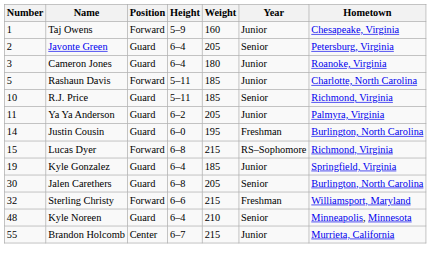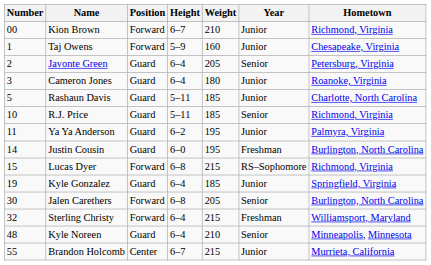 <table class="wikitable sortable" style="font-size: 95%;">
 <tr>
 <th>Number</th>
 <th>Name</th>
 <th>Position</th>
 <th>Height</th>
 <th>Weight</th>
 <th>Year</th>
 <th>Hometown</th>
+</tr>
+<tr>
+<td>00</td>
+<td>Kion Brown</td>
+<td>Forward</td>
+<td>6–7</td>
+<td>210</td>
+<td>Junior</td>
+<td><a href='#'>Richmond, Virginia</a></td>
 </tr>
 <tr>
 <td>1</td>
 <td>Taj Owens</td>
 <td>Forward</td>
 <td>5–9</td>
 <td>160</td>
 <td>Junior</td>
 <td><a href='#'>Chesapeake, Virginia</a></td>
 </tr>
 <tr>
 <td>2</td>
 <td><a href='#'>Javonte Green</a></td>
 <td>Guard</td>
 <td>6–4</td>
 <td>205</td>
 <td>Senior</td>
 <td><a href='#'>Petersburg, Virginia</a></td>
 </tr>
 <tr>
 <td>3</td>
 <td>Cameron Jones</td>
 <td>Guard</td>
 <td>6–4</td>
 <td>180</td>
 <td>Junior</td>
 <td><a href='#'>Roanoke, Virginia</a></td>
 </tr>
 <tr>
 <td>5</td>
 <td>Rashaun Davis</td>
-<td>Forward</td>
+<td>Guard</td>
 <td>5–11</td>
 <td>185</td>
 <td>Junior</td>
 <td><a href='#'>Charlotte, North Carolina</a></td>
 </tr>
 <tr>
 <td>10</td>
 <td>R.J. Price</td>
 <td>Guard</td>
 <td>5–11</td>
 <td>185</td>
 <td>Senior</td>
 <td><a href='#'>Richmond, Virginia</a></td>
 </tr>
 <tr>
 <td>11</td>
 <td>Ya Ya Anderson</td>
 <td>Guard</td>
 <td>6–2</td>
-<td>205</td>
+<td>195</td>
 <td>Junior</td>
 <td><a href='#'>Palmyra, Virginia</a></td>
 </tr>
 <tr>
 <td>14</td>
 <td>Justin Cousin</td>
 <td>Guard</td>
 <td>6–0</td>
 <td>195</td>
 <td>Freshman</td>
 <td><a href='#'>Burlington, North Carolina</a></td>
 </tr>
 <tr>
 <td>15</td>
 <td>Lucas Dyer</td>
 <td>Forward</td>
 <td>6–8</td>
 <td>215</td>
 <td>RS–Sophomore</td>
 <td><a href='#'>Richmond, Virginia</a></td>
 </tr>
 <tr>
 <td>19</td>
 <td>Kyle Gonzalez</td>
 <td>Guard</td>
 <td>6–4</td>
 <td>185</td>
 <td>Junior</td>
 <td><a href='#'>Springfield, Virginia</a></td>
 </tr>
 <tr>
 <td>30</td>
 <td>Jalen Carethers</td>
-<td>Guard</td>
+<td>Forward</td>
 <td>6–8</td>
 <td>205</td>
 <td>Senior</td>
 <td><a href='#'>Burlington, North Carolina</a></td>
 </tr>
 <tr>
 <td>32</td>
 <td>Sterling Christy</td>
 <td>Forward</td>
-<td>6–6</td>
+<td>6–4</td>
 <td>215</td>
 <td>Freshman</td>
 <td><a href='#'>Williamsport, Maryland</a></td>
 </tr>
 <tr>
 <td>48</td>
 <td>Kyle Noreen</td>
 <td>Guard</td>
 <td>6–4</td>
 <td>210</td>
 <td>Senior</td>
 <td><a href='#'>Minneapolis</a>, <a href='#'>Minnesota</a></td>
 </tr>
 <tr>
 <td>55</td>
 <td>Brandon Holcomb</td>
 <td>Center</td>
 <td>6–7</td>
 <td>215</td>
 <td>Junior</td>
 <td><a href='#'>Murrieta, California</a></td>
 </tr>
 </table>
